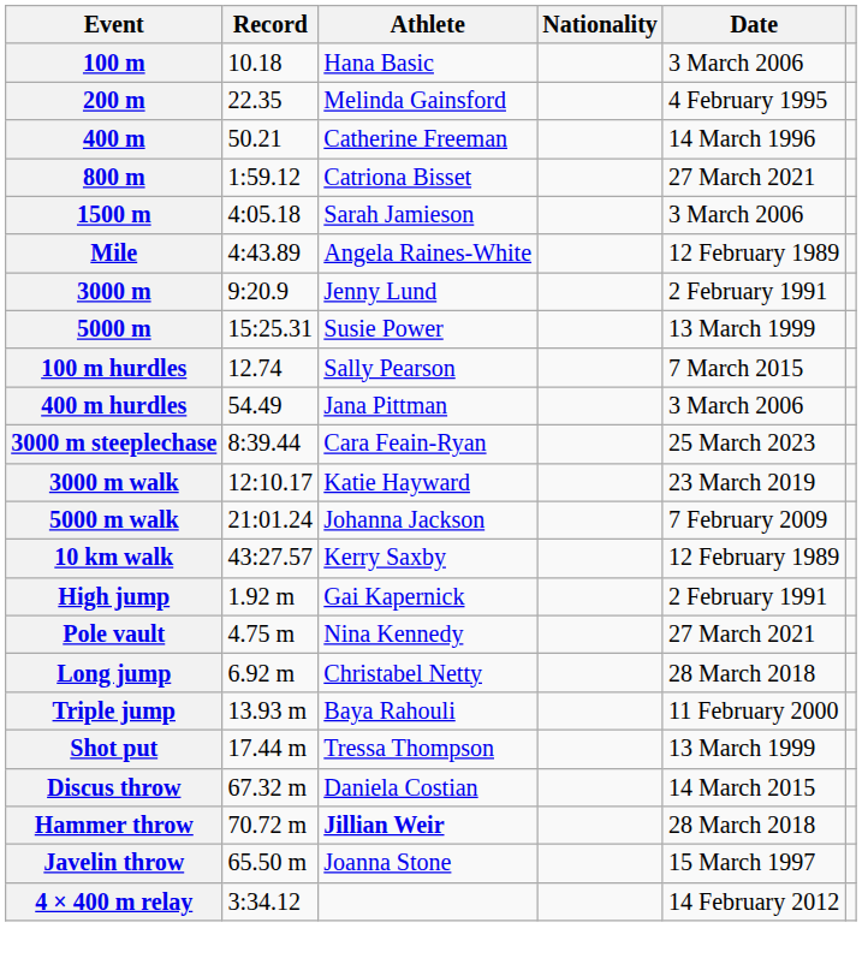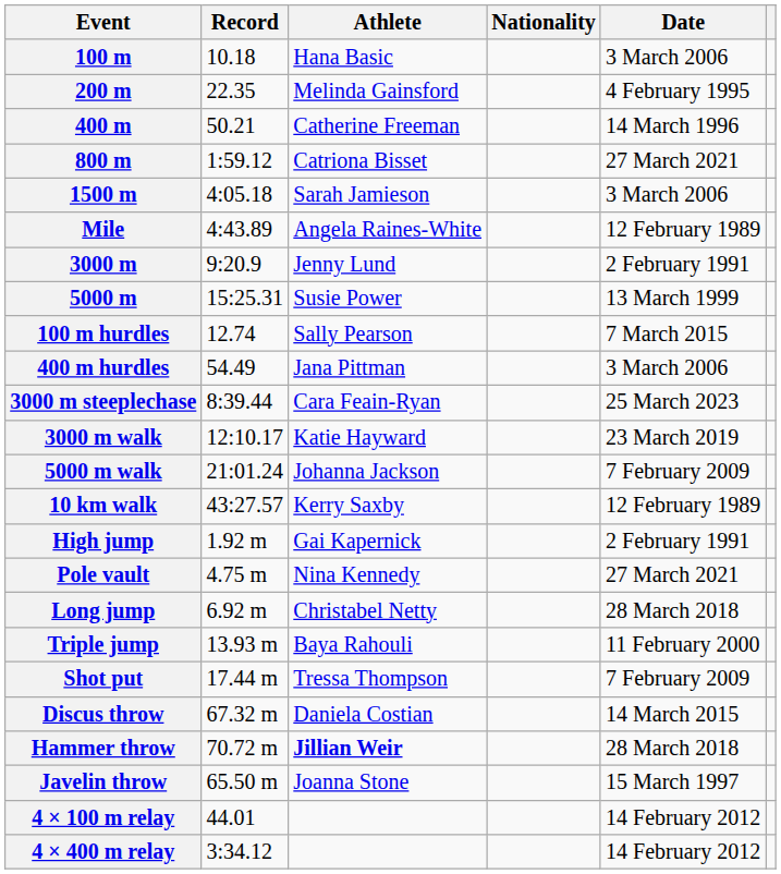 <table class="wikitable sticky-header defaultleft col5right plainrowheaders">
 <tr>
 <th scope="col">Event</th>
 <th scope="col">Record</th>
 <th scope="col">Athlete</th>
 <th scope="col">Nationality</th>
 <th scope="col">Date</th>
 <th scope="col"></th>
 </tr>
 <tr>
 <th scope="row"><a href='#'>100 m</a></th>
 <td>10.18 </td>
 <td><a href='#'>Hana Basic</a></td>
 <td></td>
 <td>3 March 2006</td>
 <td></td>
 </tr>
 <tr>
 <th scope="row"><a href='#'>200 m</a></th>
 <td>22.35</td>
 <td><a href='#'>Melinda Gainsford</a></td>
 <td></td>
 <td>4 February 1995</td>
 <td></td>
 </tr>
 <tr>
 <th scope="row"><a href='#'>400 m</a></th>
 <td>50.21</td>
 <td><a href='#'>Catherine Freeman</a></td>
 <td></td>
 <td>14 March 1996</td>
 <td></td>
 </tr>
 <tr>
 <th scope="row"><a href='#'>800 m</a></th>
 <td>1:59.12</td>
 <td><a href='#'>Catriona Bisset</a></td>
 <td></td>
 <td>27 March 2021</td>
 <td></td>
 </tr>
 <tr>
 <th scope="row"><a href='#'>1500 m</a></th>
 <td>4:05.18</td>
 <td><a href='#'>Sarah Jamieson</a></td>
 <td></td>
 <td>3 March 2006</td>
 <td></td>
 </tr>
 <tr>
 <th scope="row"><a href='#'>Mile</a></th>
 <td>4:43.89</td>
 <td><a href='#'>Angela Raines-White</a></td>
 <td></td>
 <td>12 February 1989</td>
 <td></td>
 </tr>
 <tr>
 <th scope="row"><a href='#'>3000 m</a></th>
 <td>9:20.9</td>
 <td><a href='#'>Jenny Lund</a></td>
 <td></td>
 <td>2 February 1991</td>
 <td></td>
 </tr>
 <tr>
 <th scope="row"><a href='#'>5000 m</a></th>
 <td>15:25.31</td>
 <td><a href='#'>Susie Power</a></td>
 <td></td>
 <td>13 March 1999</td>
 <td></td>
 </tr>
 <tr>
 <th scope="row"><a href='#'>100 m hurdles</a></th>
 <td>12.74 </td>
 <td><a href='#'>Sally Pearson</a></td>
 <td></td>
 <td>7 March 2015</td>
 <td></td>
 </tr>
 <tr>
 <th scope="row"><a href='#'>400 m hurdles</a></th>
 <td>54.49</td>
 <td><a href='#'>Jana Pittman</a></td>
 <td></td>
 <td>3 March 2006</td>
 <td></td>
 </tr>
 <tr>
 <th scope="row"><a href='#'>3000 m steeplechase</a></th>
 <td>8:39.44</td>
 <td><a href='#'>Cara Feain-Ryan</a></td>
 <td></td>
 <td>25 March 2023</td>
 <td></td>
 </tr>
 <tr>
 <th scope="row"><a href='#'>3000 m walk</a></th>
 <td>12:10.17</td>
 <td><a href='#'>Katie Hayward</a></td>
 <td></td>
 <td>23 March 2019</td>
 <td></td>
 </tr>
 <tr>
 <th scope="row"><a href='#'>5000 m walk</a></th>
 <td>21:01.24</td>
 <td><a href='#'>Johanna Jackson</a></td>
 <td></td>
 <td>7 February 2009</td>
 <td></td>
 </tr>
 <tr>
 <th scope="row"><a href='#'>10 km walk</a></th>
 <td>43:27.57</td>
 <td><a href='#'>Kerry Saxby</a></td>
 <td></td>
 <td>12 February 1989</td>
 <td></td>
 </tr>
 <tr>
 <th scope="row"><a href='#'>High jump</a></th>
 <td>1.92 m</td>
 <td><a href='#'>Gai Kapernick</a></td>
 <td></td>
 <td>2 February 1991</td>
 <td></td>
 </tr>
 <tr>
 <th scope="row"><a href='#'>Pole vault</a></th>
 <td>4.75 m</td>
 <td><a href='#'>Nina Kennedy</a></td>
 <td></td>
 <td>27 March 2021</td>
 <td></td>
 </tr>
 <tr>
 <th scope="row"><a href='#'>Long jump</a></th>
 <td>6.92 m </td>
 <td><a href='#'>Christabel Netty</a></td>
 <td></td>
 <td>28 March 2018</td>
 <td></td>
 </tr>
 <tr>
 <th scope="row"><a href='#'>Triple jump</a></th>
 <td>13.93 m </td>
 <td><a href='#'>Baya Rahouli</a></td>
 <td></td>
 <td>11 February 2000</td>
 <td></td>
 </tr>
 <tr>
 <th scope="row"><a href='#'>Shot put</a></th>
 <td>17.44 m</td>
 <td><a href='#'>Tressa Thompson</a></td>
 <td></td>
-<td>13 March 1999</td>
+<td>7 February 2009</td>
 <td></td>
 </tr>
 <tr>
 <th scope="row"><a href='#'>Discus throw</a></th>
 <td>67.32 m</td>
 <td><a href='#'>Daniela Costian</a></td>
 <td></td>
 <td>14 March 2015</td>
 <td></td>
 </tr>
 <tr>
 <th scope="row"><a href='#'>Hammer throw</a></th>
 <td>70.72 m</td>
 <td><strong><a href='#'>Jillian Weir</a></strong></td>
 <td></td>
 <td>28 March 2018</td>
 <td></td>
 </tr>
 <tr>
 <th scope="row"><a href='#'>Javelin throw</a></th>
 <td>65.50 m</td>
 <td><a href='#'>Joanna Stone</a></td>
 <td></td>
 <td>15 March 1997</td>
 <td></td>
 </tr>
 <tr>
+<th scope="row"><a href='#'>4 × 100 m relay</a></th>
+<td>44.01</td>
+<td></td>
+<td></td>
+<td>14 February 2012</td>
+<td></td>
+</tr>
+<tr>
 <th scope="row"><a href='#'>4 × 400 m relay</a></th>
 <td>3:34.12</td>
 <td></td>
 <td></td>
 <td>14 February 2012</td>
 <td></td>
 </tr>
 </table>
